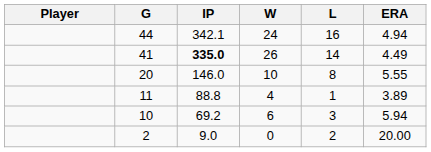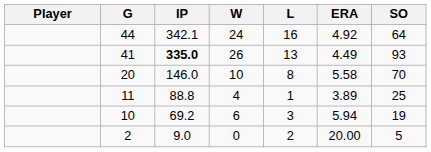 <table class="wikitable sortable">
 <tr>
 <th bgcolor="#DDDDFF" width="16%">Player</th>
 <th bgcolor="#DDDDFF" width="9%">G</th>
 <th bgcolor="#DDDDFF" width="9%">IP</th>
 <th bgcolor="#DDDDFF" width="9%">W</th>
 <th bgcolor="#DDDDFF" width="9%">L</th>
 <th bgcolor="#DDDDFF" width="9%">ERA</th>
+<th bgcolor="#DDDDFF" width="9%">SO</th>
 </tr>
 <tr align="center">
 <td></td>
 <td>44</td>
 <td>342.1</td>
 <td>24</td>
 <td>16</td>
-<td>4.94</td>
+<td>4.92</td>
+<td>64</td>
 </tr>
 <tr align="center">
 <td></td>
 <td>41</td>
 <td><strong>335.0</strong></td>
 <td>26</td>
-<td>14</td>
+<td>13</td>
 <td>4.49</td>
+<td>93</td>
 </tr>
 <tr align="center">
 <td></td>
 <td>20</td>
 <td>146.0</td>
 <td>10</td>
 <td>8</td>
-<td>5.55</td>
+<td>5.58</td>
+<td>70</td>
 </tr>
 <tr align="center">
 <td></td>
 <td>11</td>
 <td>88.8</td>
 <td>4</td>
 <td>1</td>
 <td>3.89</td>
+<td>25</td>
 </tr>
 <tr align="center">
 <td></td>
 <td>10</td>
 <td>69.2</td>
 <td>6</td>
 <td>3</td>
 <td>5.94</td>
+<td>19</td>
 </tr>
 <tr align="center">
 <td></td>
 <td>2</td>
 <td>9.0</td>
 <td>0</td>
 <td>2</td>
 <td>20.00</td>
+<td>5</td>
 </tr>
 </table>
